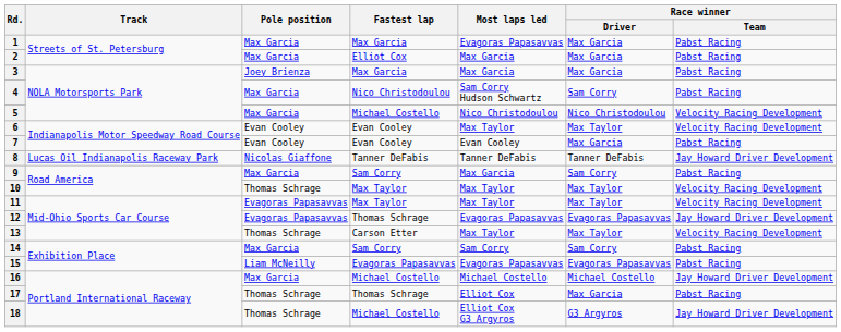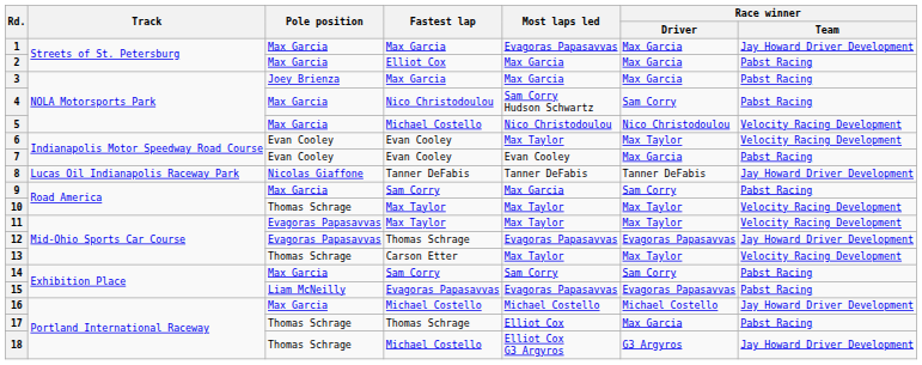 <table class="wikitable" style="font-size: 85%">
 <tr>
 <th rowspan="2">Rd.</th>
 <th rowspan="2">Track</th>
 <th rowspan="2">Pole position</th>
 <th rowspan="2">Fastest lap</th>
 <th rowspan="2">Most laps led</th>
 <th colspan="2">Race winner</th>
 </tr>
 <tr>
 <th>Driver</th>
 <th>Team</th>
 </tr>
 <tr>
 <th>1</th>
 <td rowspan="2"><a href='#'>Streets of St. Petersburg</a></td>
 <td> <a href='#'>Max Garcia</a></td>
 <td> <a href='#'>Max Garcia</a></td>
 <td> <a href='#'>Evagoras Papasavvas</a></td>
 <td> <a href='#'>Max Garcia</a></td>
-<td><a href='#'>Pabst Racing</a></td>
+<td><a href='#'>Jay Howard Driver Development</a></td>
 </tr>
 <tr>
 <th>2</th>
 <td> <a href='#'>Max Garcia</a></td>
 <td> <a href='#'>Elliot Cox</a></td>
 <td> <a href='#'>Max Garcia</a></td>
 <td> <a href='#'>Max Garcia</a></td>
 <td><a href='#'>Pabst Racing</a></td>
 </tr>
 <tr>
 <th>3</th>
 <td rowspan="3"><a href='#'>NOLA Motorsports Park</a></td>
 <td> <a href='#'>Joey Brienza</a></td>
 <td> <a href='#'>Max Garcia</a></td>
 <td> <a href='#'>Max Garcia</a></td>
 <td> <a href='#'>Max Garcia</a></td>
 <td><a href='#'>Pabst Racing</a></td>
 </tr>
 <tr>
 <th>4</th>
 <td> <a href='#'>Max Garcia</a></td>
 <td> <a href='#'>Nico Christodoulou</a></td>
 <td> <a href='#'>Sam Corry</a><br> Hudson Schwartz</td>
 <td> <a href='#'>Sam Corry</a></td>
 <td><a href='#'>Pabst Racing</a></td>
 </tr>
 <tr>
 <th>5</th>
 <td> <a href='#'>Max Garcia</a></td>
 <td> <a href='#'>Michael Costello</a></td>
 <td> <a href='#'>Nico Christodoulou</a></td>
 <td> <a href='#'>Nico Christodoulou</a></td>
 <td><a href='#'>Velocity Racing Development</a></td>
 </tr>
 <tr>
 <th>6</th>
 <td rowspan="2" nowrap><a href='#'>Indianapolis Motor Speedway Road Course</a></td>
 <td> Evan Cooley</td>
 <td> Evan Cooley</td>
 <td> <a href='#'>Max Taylor</a></td>
 <td> <a href='#'>Max Taylor</a></td>
 <td><a href='#'>Velocity Racing Development</a></td>
 </tr>
 <tr>
 <th>7</th>
 <td> Evan Cooley</td>
 <td> Evan Cooley</td>
 <td> Evan Cooley</td>
 <td> <a href='#'>Max Garcia</a></td>
 <td><a href='#'>Pabst Racing</a></td>
 </tr>
 <tr>
 <th>8</th>
 <td nowrap><a href='#'>Lucas Oil Indianapolis Raceway Park</a></td>
 <td> <a href='#'>Nicolas Giaffone</a></td>
 <td> Tanner DeFabis</td>
 <td> Tanner DeFabis</td>
 <td> Tanner DeFabis</td>
 <td><a href='#'>Jay Howard Driver Development</a></td>
 </tr>
 <tr>
 <th>9</th>
 <td rowspan="2"><a href='#'>Road America</a></td>
 <td> <a href='#'>Max Garcia</a></td>
 <td> <a href='#'>Sam Corry</a></td>
 <td> <a href='#'>Max Garcia</a></td>
 <td> <a href='#'>Sam Corry</a></td>
 <td><a href='#'>Pabst Racing</a></td>
 </tr>
 <tr>
 <th>10</th>
 <td> Thomas Schrage</td>
 <td> <a href='#'>Max Taylor</a></td>
 <td> <a href='#'>Max Taylor</a></td>
 <td> <a href='#'>Max Taylor</a></td>
 <td><a href='#'>Velocity Racing Development</a></td>
 </tr>
 <tr>
 <th>11</th>
 <td rowspan="3"><a href='#'>Mid-Ohio Sports Car Course</a></td>
 <td> <a href='#'>Evagoras Papasavvas</a></td>
 <td> <a href='#'>Max Taylor</a></td>
 <td> <a href='#'>Max Taylor</a></td>
 <td> <a href='#'>Max Taylor</a></td>
 <td><a href='#'>Velocity Racing Development</a></td>
 </tr>
 <tr>
 <th>12</th>
 <td nowrap> <a href='#'>Evagoras Papasavvas</a></td>
 <td> Thomas Schrage</td>
 <td> <a href='#'>Evagoras Papasavvas</a></td>
 <td> <a href='#'>Evagoras Papasavvas</a></td>
 <td><a href='#'>Jay Howard Driver Development</a></td>
 </tr>
 <tr>
 <th>13</th>
 <td> Thomas Schrage</td>
 <td> Carson Etter</td>
 <td> <a href='#'>Max Taylor</a></td>
 <td> <a href='#'>Max Taylor</a></td>
 <td><a href='#'>Velocity Racing Development</a></td>
 </tr>
 <tr>
 <th>14</th>
 <td rowspan="2"><a href='#'>Exhibition Place</a></td>
 <td> <a href='#'>Max Garcia</a></td>
 <td> <a href='#'>Sam Corry</a></td>
 <td> <a href='#'>Sam Corry</a></td>
 <td> <a href='#'>Sam Corry</a></td>
 <td><a href='#'>Pabst Racing</a></td>
 </tr>
 <tr>
 <th>15</th>
 <td> <a href='#'>Liam McNeilly</a></td>
 <td nowrap> <a href='#'>Evagoras Papasavvas</a></td>
 <td nowrap> <a href='#'>Evagoras Papasavvas</a></td>
 <td nowrap> <a href='#'>Evagoras Papasavvas</a></td>
 <td><a href='#'>Pabst Racing</a></td>
 </tr>
 <tr>
 <th>16</th>
 <td rowspan="3"><a href='#'>Portland International Raceway</a></td>
 <td> <a href='#'>Max Garcia</a></td>
 <td> <a href='#'>Michael Costello</a></td>
 <td> <a href='#'>Michael Costello</a></td>
 <td> <a href='#'>Michael Costello</a></td>
 <td><a href='#'>Jay Howard Driver Development</a></td>
 </tr>
 <tr>
 <th>17</th>
 <td> Thomas Schrage</td>
 <td> Thomas Schrage</td>
 <td> <a href='#'>Elliot Cox</a></td>
 <td> <a href='#'>Max Garcia</a></td>
 <td><a href='#'>Pabst Racing</a></td>
 </tr>
 <tr>
 <th>18</th>
 <td> Thomas Schrage</td>
 <td> <a href='#'>Michael Costello</a></td>
 <td> <a href='#'>Elliot Cox</a><br> <a href='#'>G3 Argyros</a></td>
 <td> <a href='#'>G3 Argyros</a></td>
 <td><a href='#'>Jay Howard Driver Development</a></td>
 </tr>
 </table>
